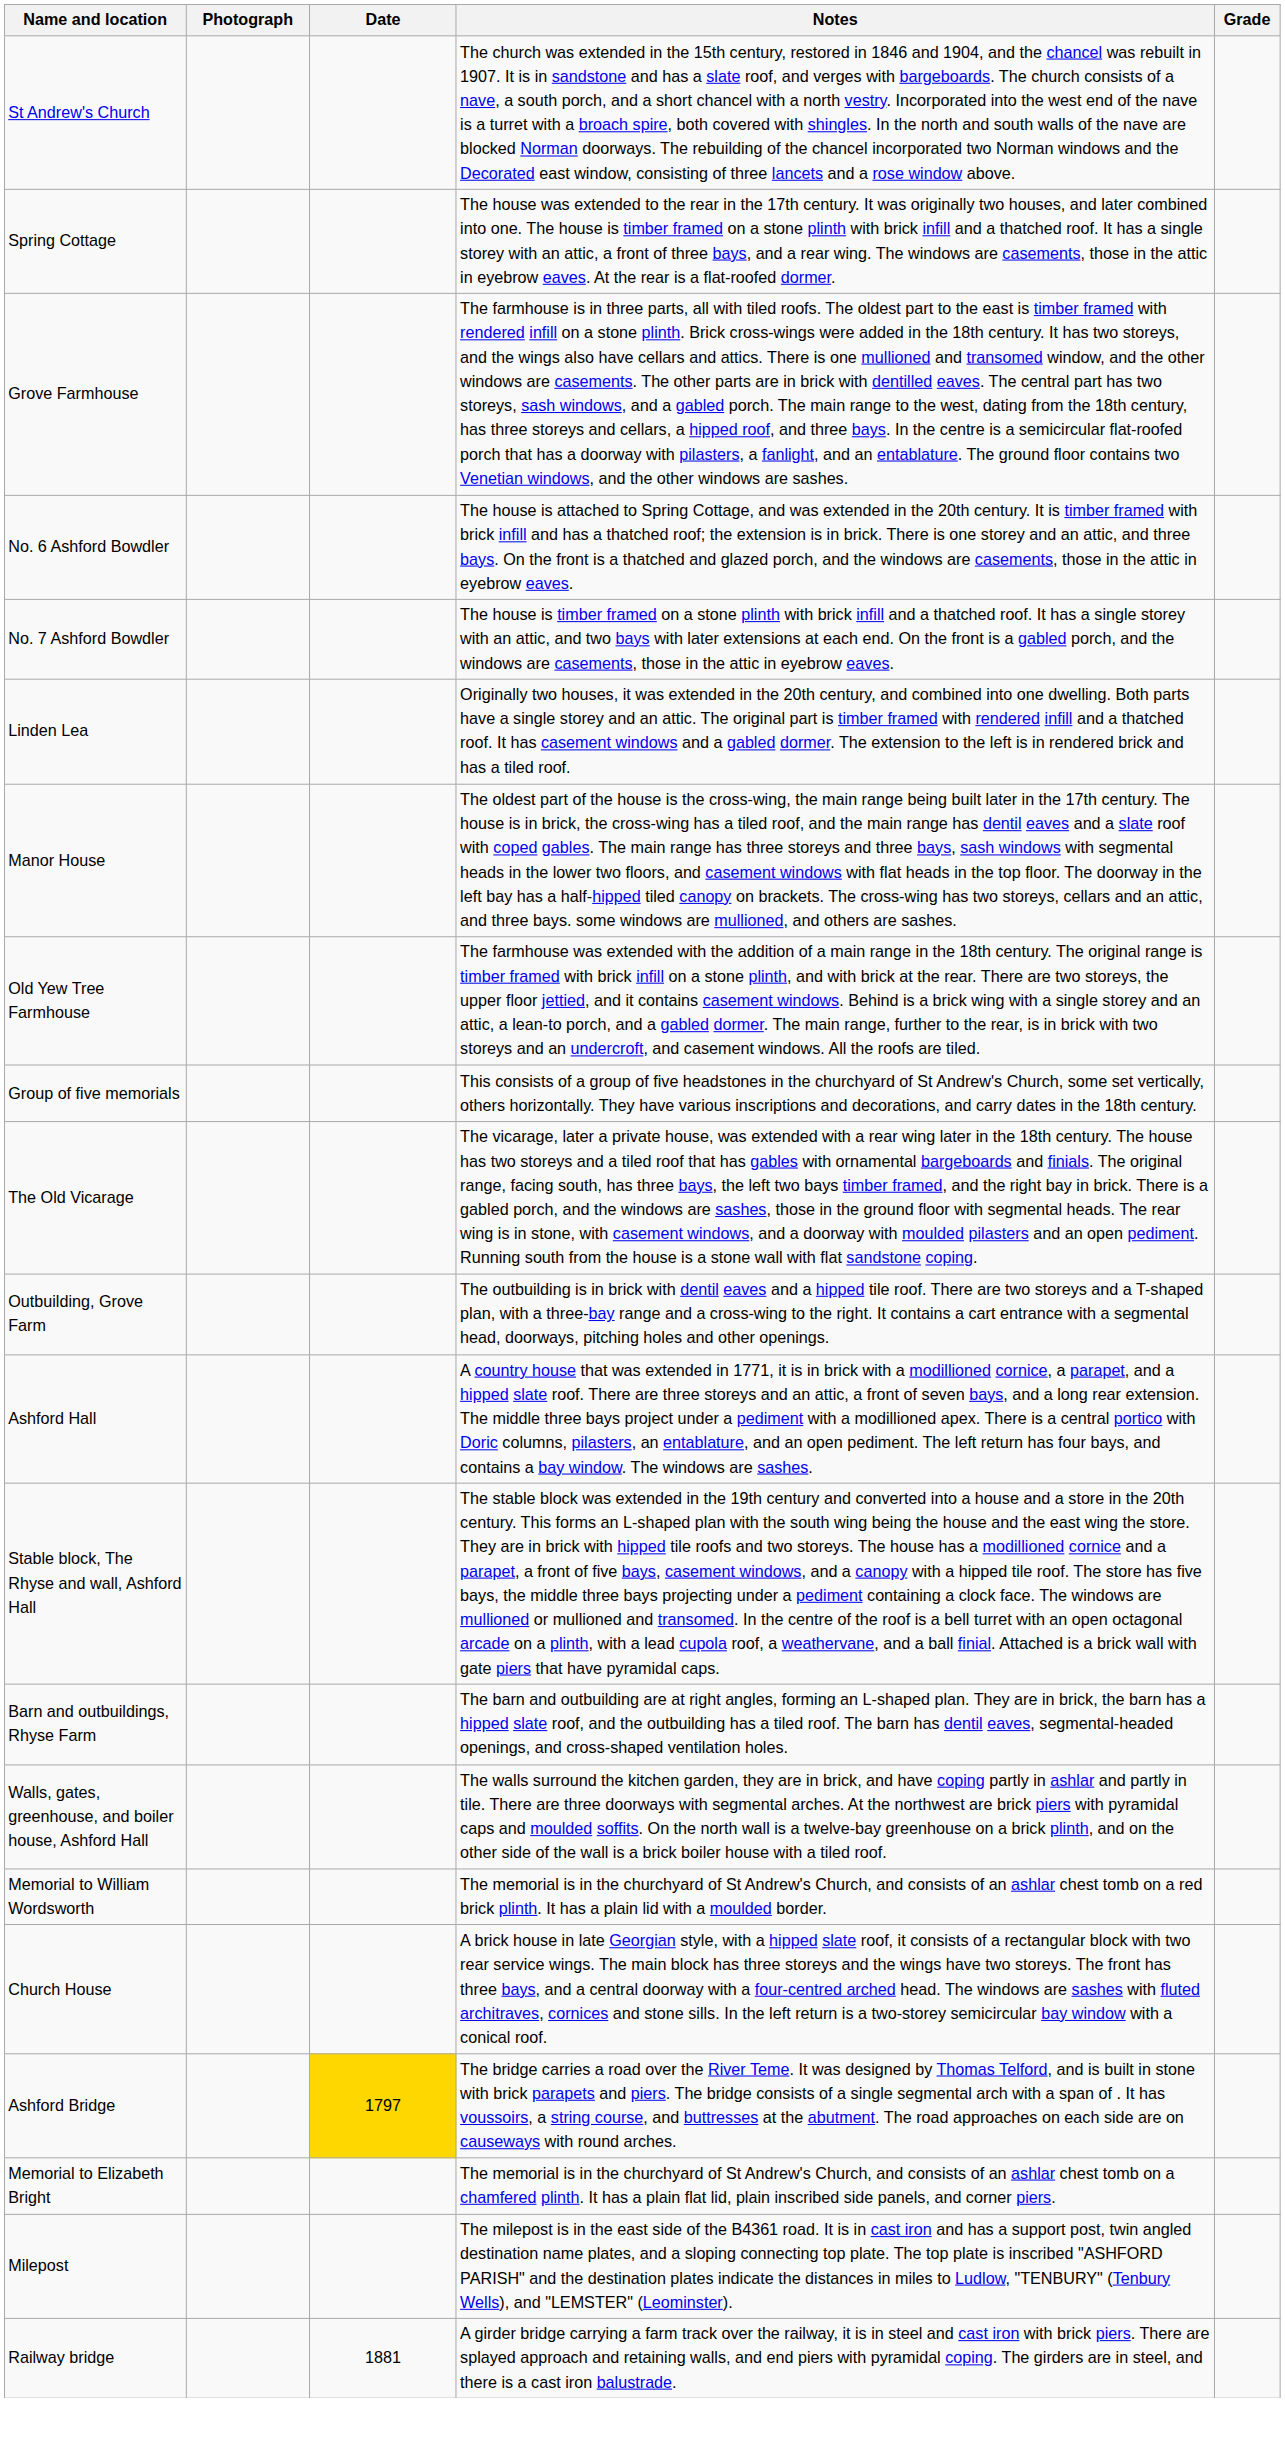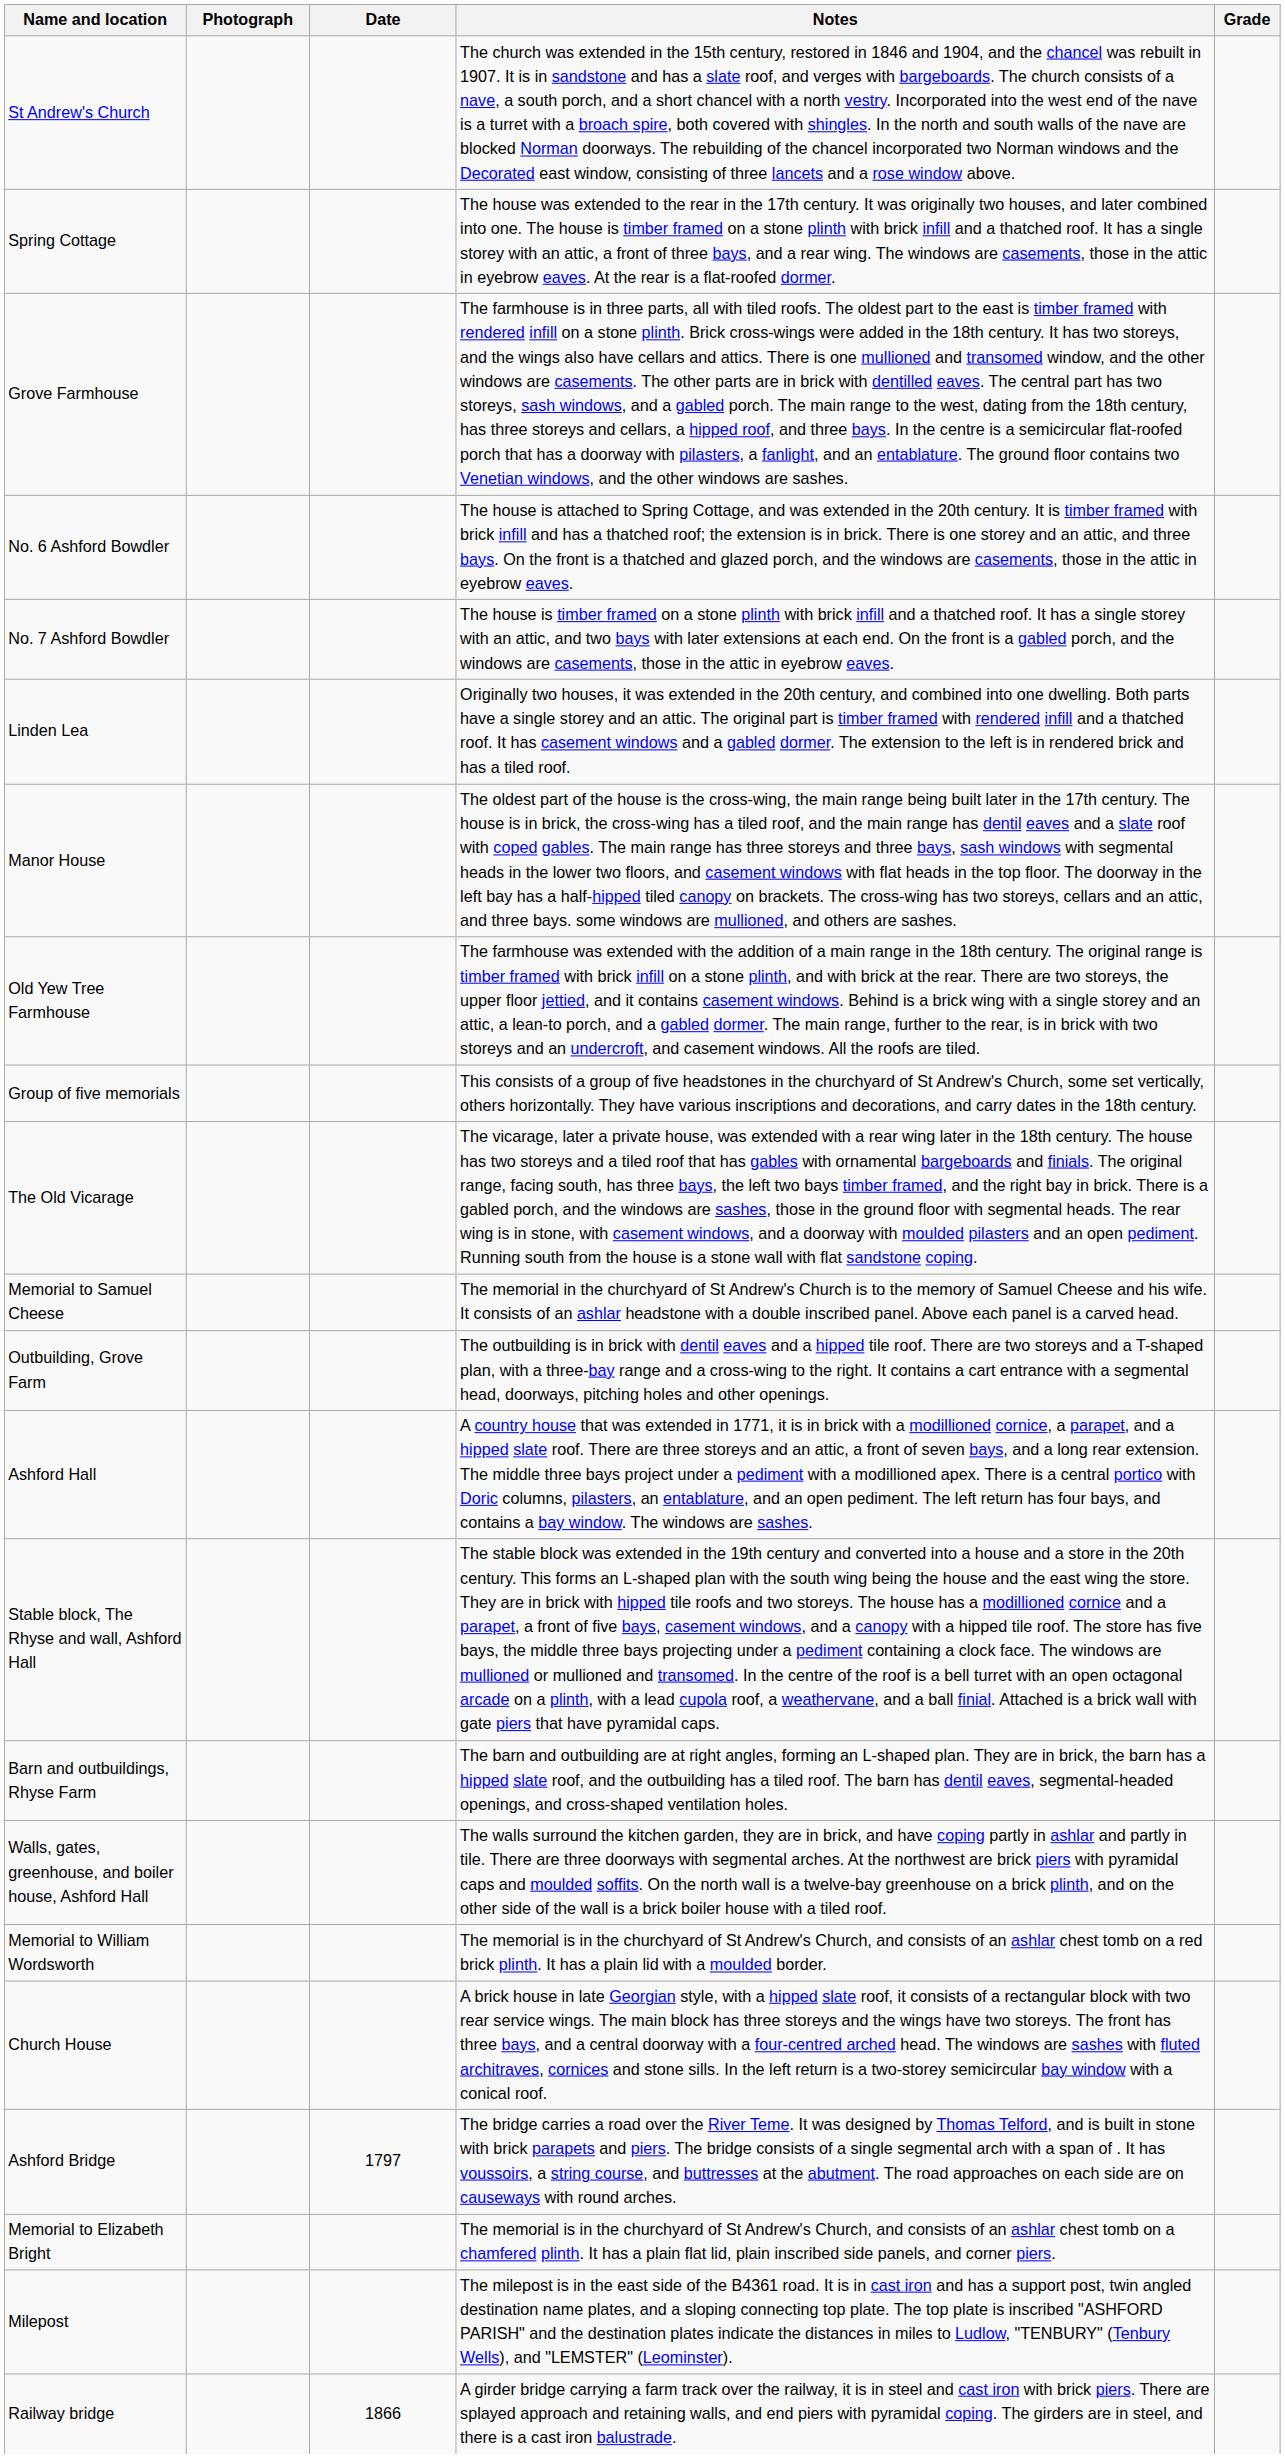 <table class="wikitable sortable plainrowheaders" style="width:100%; border:0; text-align:left; line-height:150%;">
 <tr>
 <th scope="col"  style="width:150px">Name and location</th>
 <th scope="col"  style="width:100px" class="unsortable">Photograph</th>
 <th scope="col"  style="width:120px">Date</th>
 <th scope="col"  style="width:650px" class="unsortable">Notes</th>
 <th scope="col"  style="width:50px">Grade</th>
 </tr>
 <tr>
 <td><a href='#'>St Andrew's Church</a><br><small></small></td>
 <td></td>
 <td align="center"></td>
 <td>The church was extended in the 15th century, restored in 1846 and 1904, and the <a href='#'>chancel</a> was rebuilt in 1907.  It is in <a href='#'>sandstone</a> and has a <a href='#'>slate</a> roof, and verges with <a href='#'>bargeboards</a>.  The church consists of a <a href='#'>nave</a>, a south porch, and a short chancel with a north <a href='#'>vestry</a>.  Incorporated into the west end of the nave is a turret with a <a href='#'>broach spire</a>, both covered with <a href='#'>shingles</a>.  In the north and south walls of the nave are blocked <a href='#'>Norman</a> doorways.  The rebuilding of the chancel incorporated two Norman windows and the <a href='#'>Decorated</a> east window, consisting of three <a href='#'>lancets</a> and a <a href='#'>rose window</a> above.</td>
 <td align="center" ></td>
 </tr>
 <tr>
 <td>Spring Cottage<br><small></small></td>
 <td></td>
 <td align="center"></td>
 <td>The house was extended to the rear in the 17th century.  It was originally two houses, and later combined into one.  The house is <a href='#'>timber framed</a> on a stone <a href='#'>plinth</a> with brick <a href='#'>infill</a> and a thatched roof.  It has a single storey with an attic, a front of three <a href='#'>bays</a>, and a rear wing.  The windows are <a href='#'>casements</a>, those in the attic in eyebrow <a href='#'>eaves</a>.  At the rear is a flat-roofed <a href='#'>dormer</a>.</td>
 <td align="center" ></td>
 </tr>
 <tr>
 <td>Grove Farmhouse<br><small></small></td>
 <td></td>
 <td align="center"></td>
 <td>The farmhouse is in three parts, all with tiled roofs.  The oldest part to the east is <a href='#'>timber framed</a> with <a href='#'>rendered</a> <a href='#'>infill</a> on a stone <a href='#'>plinth</a>.  Brick cross-wings were added in the 18th century.  It has two storeys, and the wings also have cellars and attics.  There is one <a href='#'>mullioned</a> and <a href='#'>transomed</a> window, and the other windows are <a href='#'>casements</a>.  The other parts are in brick with <a href='#'>dentilled</a> <a href='#'>eaves</a>.  The central part has two storeys, <a href='#'>sash windows</a>, and a <a href='#'>gabled</a> porch.  The main range to the west, dating from the 18th century, has three storeys and cellars, a <a href='#'>hipped roof</a>, and three <a href='#'>bays</a>.  In the centre is a semicircular flat-roofed porch that has a doorway with <a href='#'>pilasters</a>, a <a href='#'>fanlight</a>, and an <a href='#'>entablature</a>.  The ground floor contains two <a href='#'>Venetian windows</a>, and the other windows are sashes.</td>
 <td align="center" ></td>
 </tr>
 <tr>
 <td>No. 6 Ashford Bowdler<br><small></small></td>
 <td></td>
 <td align="center"></td>
 <td>The house is attached to Spring Cottage, and was extended in the 20th century.  It is <a href='#'>timber framed</a> with brick <a href='#'>infill</a> and has a thatched roof; the extension is in brick.  There is one storey and an attic, and three <a href='#'>bays</a>.  On the front is a thatched and glazed porch, and the windows are <a href='#'>casements</a>, those in the attic in eyebrow <a href='#'>eaves</a>.</td>
 <td align="center" ></td>
 </tr>
 <tr>
 <td>No. 7 Ashford Bowdler<br><small></small></td>
 <td></td>
 <td align="center"></td>
 <td>The house is <a href='#'>timber framed</a> on a stone <a href='#'>plinth</a> with brick <a href='#'>infill</a> and a thatched roof.  It has a single storey with an attic, and two <a href='#'>bays</a> with later extensions at each end. On the front is a <a href='#'>gabled</a> porch, and the windows are <a href='#'>casements</a>, those in the attic in eyebrow <a href='#'>eaves</a>.</td>
 <td align="center" ></td>
 </tr>
 <tr>
 <td>Linden Lea<br><small></small></td>
 <td></td>
 <td align="center"></td>
 <td>Originally two houses, it was extended in the 20th century, and combined into one dwelling.  Both parts have a single storey and an attic.  The original part is <a href='#'>timber framed</a> with <a href='#'>rendered</a> <a href='#'>infill</a> and a thatched roof.  It has <a href='#'>casement windows</a> and a <a href='#'>gabled</a> <a href='#'>dormer</a>.  The extension to the left is in rendered brick and has a tiled roof.</td>
 <td align="center" ></td>
 </tr>
 <tr>
 <td>Manor House<br><small></small></td>
 <td></td>
 <td align="center"></td>
 <td>The oldest part of the house is the cross-wing, the main range being built later in the 17th century.  The house is in brick, the cross-wing has a tiled roof, and the main range has <a href='#'>dentil</a> <a href='#'>eaves</a> and a <a href='#'>slate</a> roof with <a href='#'>coped</a> <a href='#'>gables</a>.  The main range has three storeys and three <a href='#'>bays</a>, <a href='#'>sash windows</a> with segmental heads in the lower two floors, and <a href='#'>casement windows</a> with flat heads in the top floor.  The doorway in the left bay has a half-<a href='#'>hipped</a> tiled <a href='#'>canopy</a> on brackets.  The cross-wing has two storeys, cellars and an attic, and three bays. some windows are <a href='#'>mullioned</a>, and others are sashes.</td>
 <td align="center" ></td>
 </tr>
 <tr>
 <td>Old Yew Tree Farmhouse<br><small></small></td>
 <td></td>
 <td align="center"></td>
 <td>The farmhouse was extended with the addition of a main range in the 18th century.  The original range is <a href='#'>timber framed</a> with brick <a href='#'>infill</a> on a stone <a href='#'>plinth</a>, and with brick at the rear.  There are two storeys, the upper floor <a href='#'>jettied</a>, and it contains <a href='#'>casement windows</a>.  Behind is a brick wing with a single storey and an attic, a lean-to porch, and a <a href='#'>gabled</a> <a href='#'>dormer</a>.  The main range, further to the rear, is in brick with two storeys and an <a href='#'>undercroft</a>, and casement windows.  All the roofs are tiled.</td>
 <td align="center" ></td>
 </tr>
 <tr>
 <td>Group of five memorials<br><small></small></td>
 <td></td>
 <td align="center"></td>
 <td>This consists of a group of five headstones in the churchyard of St Andrew's Church, some set vertically, others horizontally.  They have various inscriptions and decorations, and carry dates in the 18th century.</td>
 <td align="center" ></td>
 </tr>
 <tr>
 <td>The Old Vicarage<br><small></small></td>
 <td></td>
 <td align="center"></td>
 <td>The vicarage, later a private house, was extended with a rear wing later in the 18th century.  The house has two storeys and a tiled roof that has <a href='#'>gables</a> with ornamental <a href='#'>bargeboards</a> and <a href='#'>finials</a>.  The original range, facing south, has three <a href='#'>bays</a>, the left two bays <a href='#'>timber framed</a>, and the right bay in brick.  There is a gabled porch, and the windows are <a href='#'>sashes</a>, those in the ground floor with segmental heads.  The rear wing is in stone, with <a href='#'>casement windows</a>, and a doorway with <a href='#'>moulded</a> <a href='#'>pilasters</a> and an open <a href='#'>pediment</a>.  Running south from the house is a stone wall with flat <a href='#'>sandstone</a> <a href='#'>coping</a>.</td>
 <td align="center" ></td>
 </tr>
 <tr>
+<td>Memorial to Samuel Cheese<br><small></small></td>
+<td></td>
+<td align="center"></td>
+<td>The memorial in the churchyard of St Andrew's Church is to the memory of Samuel Cheese and his wife.  It consists of an <a href='#'>ashlar</a> headstone with a double inscribed panel.  Above each panel is a carved head.</td>
+<td align="center" ></td>
+</tr>
+<tr>
 <td>Outbuilding, Grove Farm<br><small></small></td>
 <td></td>
 <td align="center"></td>
 <td>The outbuilding is in brick with <a href='#'>dentil</a> <a href='#'>eaves</a> and a <a href='#'>hipped</a> tile roof.  There are two storeys and a T-shaped plan, with a three-<a href='#'>bay</a> range and a cross-wing to the right.  It contains a cart entrance with a segmental head, doorways, pitching holes and other openings.</td>
 <td align="center" ></td>
 </tr>
 <tr>
 <td>Ashford Hall<br><small></small></td>
 <td></td>
 <td align="center"></td>
 <td>A <a href='#'>country house</a> that was extended in 1771, it is in brick with a <a href='#'>modillioned</a> <a href='#'>cornice</a>, a <a href='#'>parapet</a>, and a <a href='#'>hipped</a> <a href='#'>slate</a> roof.  There are three storeys and an attic, a front of seven <a href='#'>bays</a>, and a long rear extension.  The middle three bays project under a <a href='#'>pediment</a> with a modillioned apex.  There is a central <a href='#'>portico</a> with <a href='#'>Doric</a> columns, <a href='#'>pilasters</a>, an <a href='#'>entablature</a>, and an open pediment.  The left return has four bays, and contains a <a href='#'>bay window</a>.  The windows are <a href='#'>sashes</a>.</td>
 <td align="center" ></td>
 </tr>
 <tr>
 <td>Stable block, The Rhyse and wall, Ashford Hall<br><small></small></td>
 <td></td>
 <td align="center"></td>
 <td>The stable block was extended in the 19th century and converted into a house and a store in the 20th century.  This forms an L-shaped plan with the south wing being the house and the east wing the store.  They are in brick with <a href='#'>hipped</a> tile roofs and two storeys.  The house has a <a href='#'>modillioned</a> <a href='#'>cornice</a> and a <a href='#'>parapet</a>, a front of five <a href='#'>bays</a>, <a href='#'>casement windows</a>, and a <a href='#'>canopy</a> with a hipped tile roof.  The store has five bays, the middle three bays projecting under a <a href='#'>pediment</a> containing a clock face.  The windows are <a href='#'>mullioned</a> or mullioned and <a href='#'>transomed</a>.  In the centre of the roof is a bell turret with an open octagonal <a href='#'>arcade</a> on a <a href='#'>plinth</a>, with a lead <a href='#'>cupola</a> roof, a <a href='#'>weathervane</a>, and a ball <a href='#'>finial</a>.  Attached is a brick wall with gate <a href='#'>piers</a> that have pyramidal caps.</td>
 <td align="center" ></td>
 </tr>
 <tr>
 <td>Barn and outbuildings, Rhyse Farm<br><small></small></td>
 <td></td>
 <td align="center"></td>
 <td>The barn and outbuilding are at right angles, forming an L-shaped plan.  They are in brick, the barn has a <a href='#'>hipped</a> <a href='#'>slate</a> roof, and the outbuilding has a tiled roof.  The barn has <a href='#'>dentil</a> <a href='#'>eaves</a>, segmental-headed openings, and cross-shaped ventilation holes.</td>
 <td align="center" ></td>
 </tr>
 <tr>
 <td>Walls, gates, greenhouse, and boiler house, Ashford Hall<br><small></small></td>
 <td></td>
 <td align="center"></td>
 <td>The walls surround the kitchen garden, they are in brick, and have <a href='#'>coping</a> partly in <a href='#'>ashlar</a> and partly in tile.  There are three doorways with segmental arches.  At the northwest are brick <a href='#'>piers</a> with pyramidal caps and <a href='#'>moulded</a> <a href='#'>soffits</a>.  On the north wall is a twelve-bay greenhouse on a brick <a href='#'>plinth</a>, and on the other side of the wall is a brick boiler house with a tiled roof.</td>
 <td align="center" ></td>
 </tr>
 <tr>
 <td>Memorial to William Wordsworth<br><small></small></td>
 <td></td>
 <td align="center"></td>
 <td>The memorial is in the churchyard of St Andrew's Church, and consists of an <a href='#'>ashlar</a> chest tomb on a red brick <a href='#'>plinth</a>.  It has a plain lid with a <a href='#'>moulded</a> border.</td>
 <td align="center" ></td>
 </tr>
 <tr>
 <td>Church House<br><small></small></td>
 <td></td>
 <td align="center"></td>
 <td>A brick house in late <a href='#'>Georgian</a> style, with a <a href='#'>hipped</a> <a href='#'>slate</a> roof, it consists of a rectangular block with two rear service wings.  The main block has three storeys and the wings have two storeys.  The front has three <a href='#'>bays</a>, and a central doorway with a <a href='#'>four-centred arched</a> head.  The windows are <a href='#'>sashes</a> with <a href='#'>fluted</a> <a href='#'>architraves</a>, <a href='#'>cornices</a> and stone sills.  In the left return is a two-storey semicircular <a href='#'>bay window</a> with a conical roof.</td>
 <td align="center" ></td>
 </tr>
 <tr>
 <td>Ashford Bridge<br><small></small></td>
 <td></td>
-<td align="center" style="background: gold;">1797</td>
+<td align="center">1797</td>
 <td>The bridge carries a road over the <a href='#'>River Teme</a>.  It was designed by <a href='#'>Thomas Telford</a>, and is built in stone with brick <a href='#'>parapets</a> and <a href='#'>piers</a>.  The bridge consists of a single segmental arch with a span of . It has <a href='#'>voussoirs</a>, a <a href='#'>string course</a>, and <a href='#'>buttresses</a> at the <a href='#'>abutment</a>.  The road approaches on each side are on <a href='#'>causeways</a> with round arches.</td>
 <td align="center" ></td>
 </tr>
 <tr>
 <td>Memorial to Elizabeth Bright<br><small></small></td>
 <td></td>
 <td align="center"></td>
 <td>The memorial is in the churchyard of St Andrew's Church, and consists of an <a href='#'>ashlar</a> chest tomb on a <a href='#'>chamfered</a> <a href='#'>plinth</a>.  It has a plain flat lid, plain inscribed side panels, and corner <a href='#'>piers</a>.</td>
 <td align="center" ></td>
 </tr>
 <tr>
 <td>Milepost<br><small></small></td>
 <td></td>
 <td align="center"></td>
 <td>The milepost is in the east side of the B4361 road.  It is in <a href='#'>cast iron</a> and has a support post, twin angled destination name plates, and a sloping connecting top plate.  The top plate is inscribed "ASHFORD PARISH" and the destination plates indicate the distances in miles to <a href='#'>Ludlow</a>, "TENBURY" (<a href='#'>Tenbury Wells</a>), and "LEMSTER" (<a href='#'>Leominster</a>).</td>
 <td align="center" ></td>
 </tr>
 <tr>
 <td>Railway bridge<br><small></small></td>
 <td></td>
-<td align="center">1881</td>
+<td align="center">1866</td>
 <td>A girder bridge carrying a farm track over the railway, it is in steel and <a href='#'>cast iron</a> with brick <a href='#'>piers</a>.  There are splayed approach and retaining walls, and end piers with pyramidal <a href='#'>coping</a>.  The girders are in steel, and there is a cast iron <a href='#'>balustrade</a>.</td>
 <td align="center" ></td>
 </tr>
 <tr>
 </tr>
 </table>
